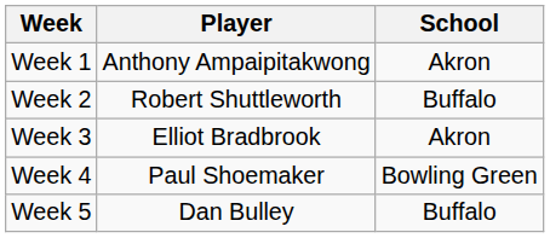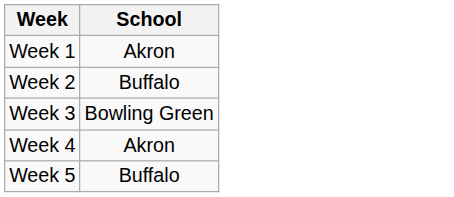 <table class="wikitable" style="text-align:center;">
 <tr>
 <th>Week</th>
-<th>Player</th>
 <th>School</th>
 </tr>
 <tr>
 <td>Week 1</td>
-<td>Anthony Ampaipitakwong</td>
 <td>Akron</td>
 </tr>
 <tr>
 <td>Week 2</td>
-<td>Robert Shuttleworth</td>
 <td>Buffalo</td>
 </tr>
 <tr>
 <td>Week 3</td>
-<td>Elliot Bradbrook</td>
+<td>Bowling Green</td>
+</tr>
+<tr>
+<td>Week 4</td>
 <td>Akron</td>
 </tr>
 <tr>
-<td>Week 4</td>
-<td>Paul Shoemaker</td>
-<td>Bowling Green</td>
-</tr>
-<tr>
 <td>Week 5</td>
-<td>Dan Bulley</td>
 <td>Buffalo</td>
 </tr>
 </table>
